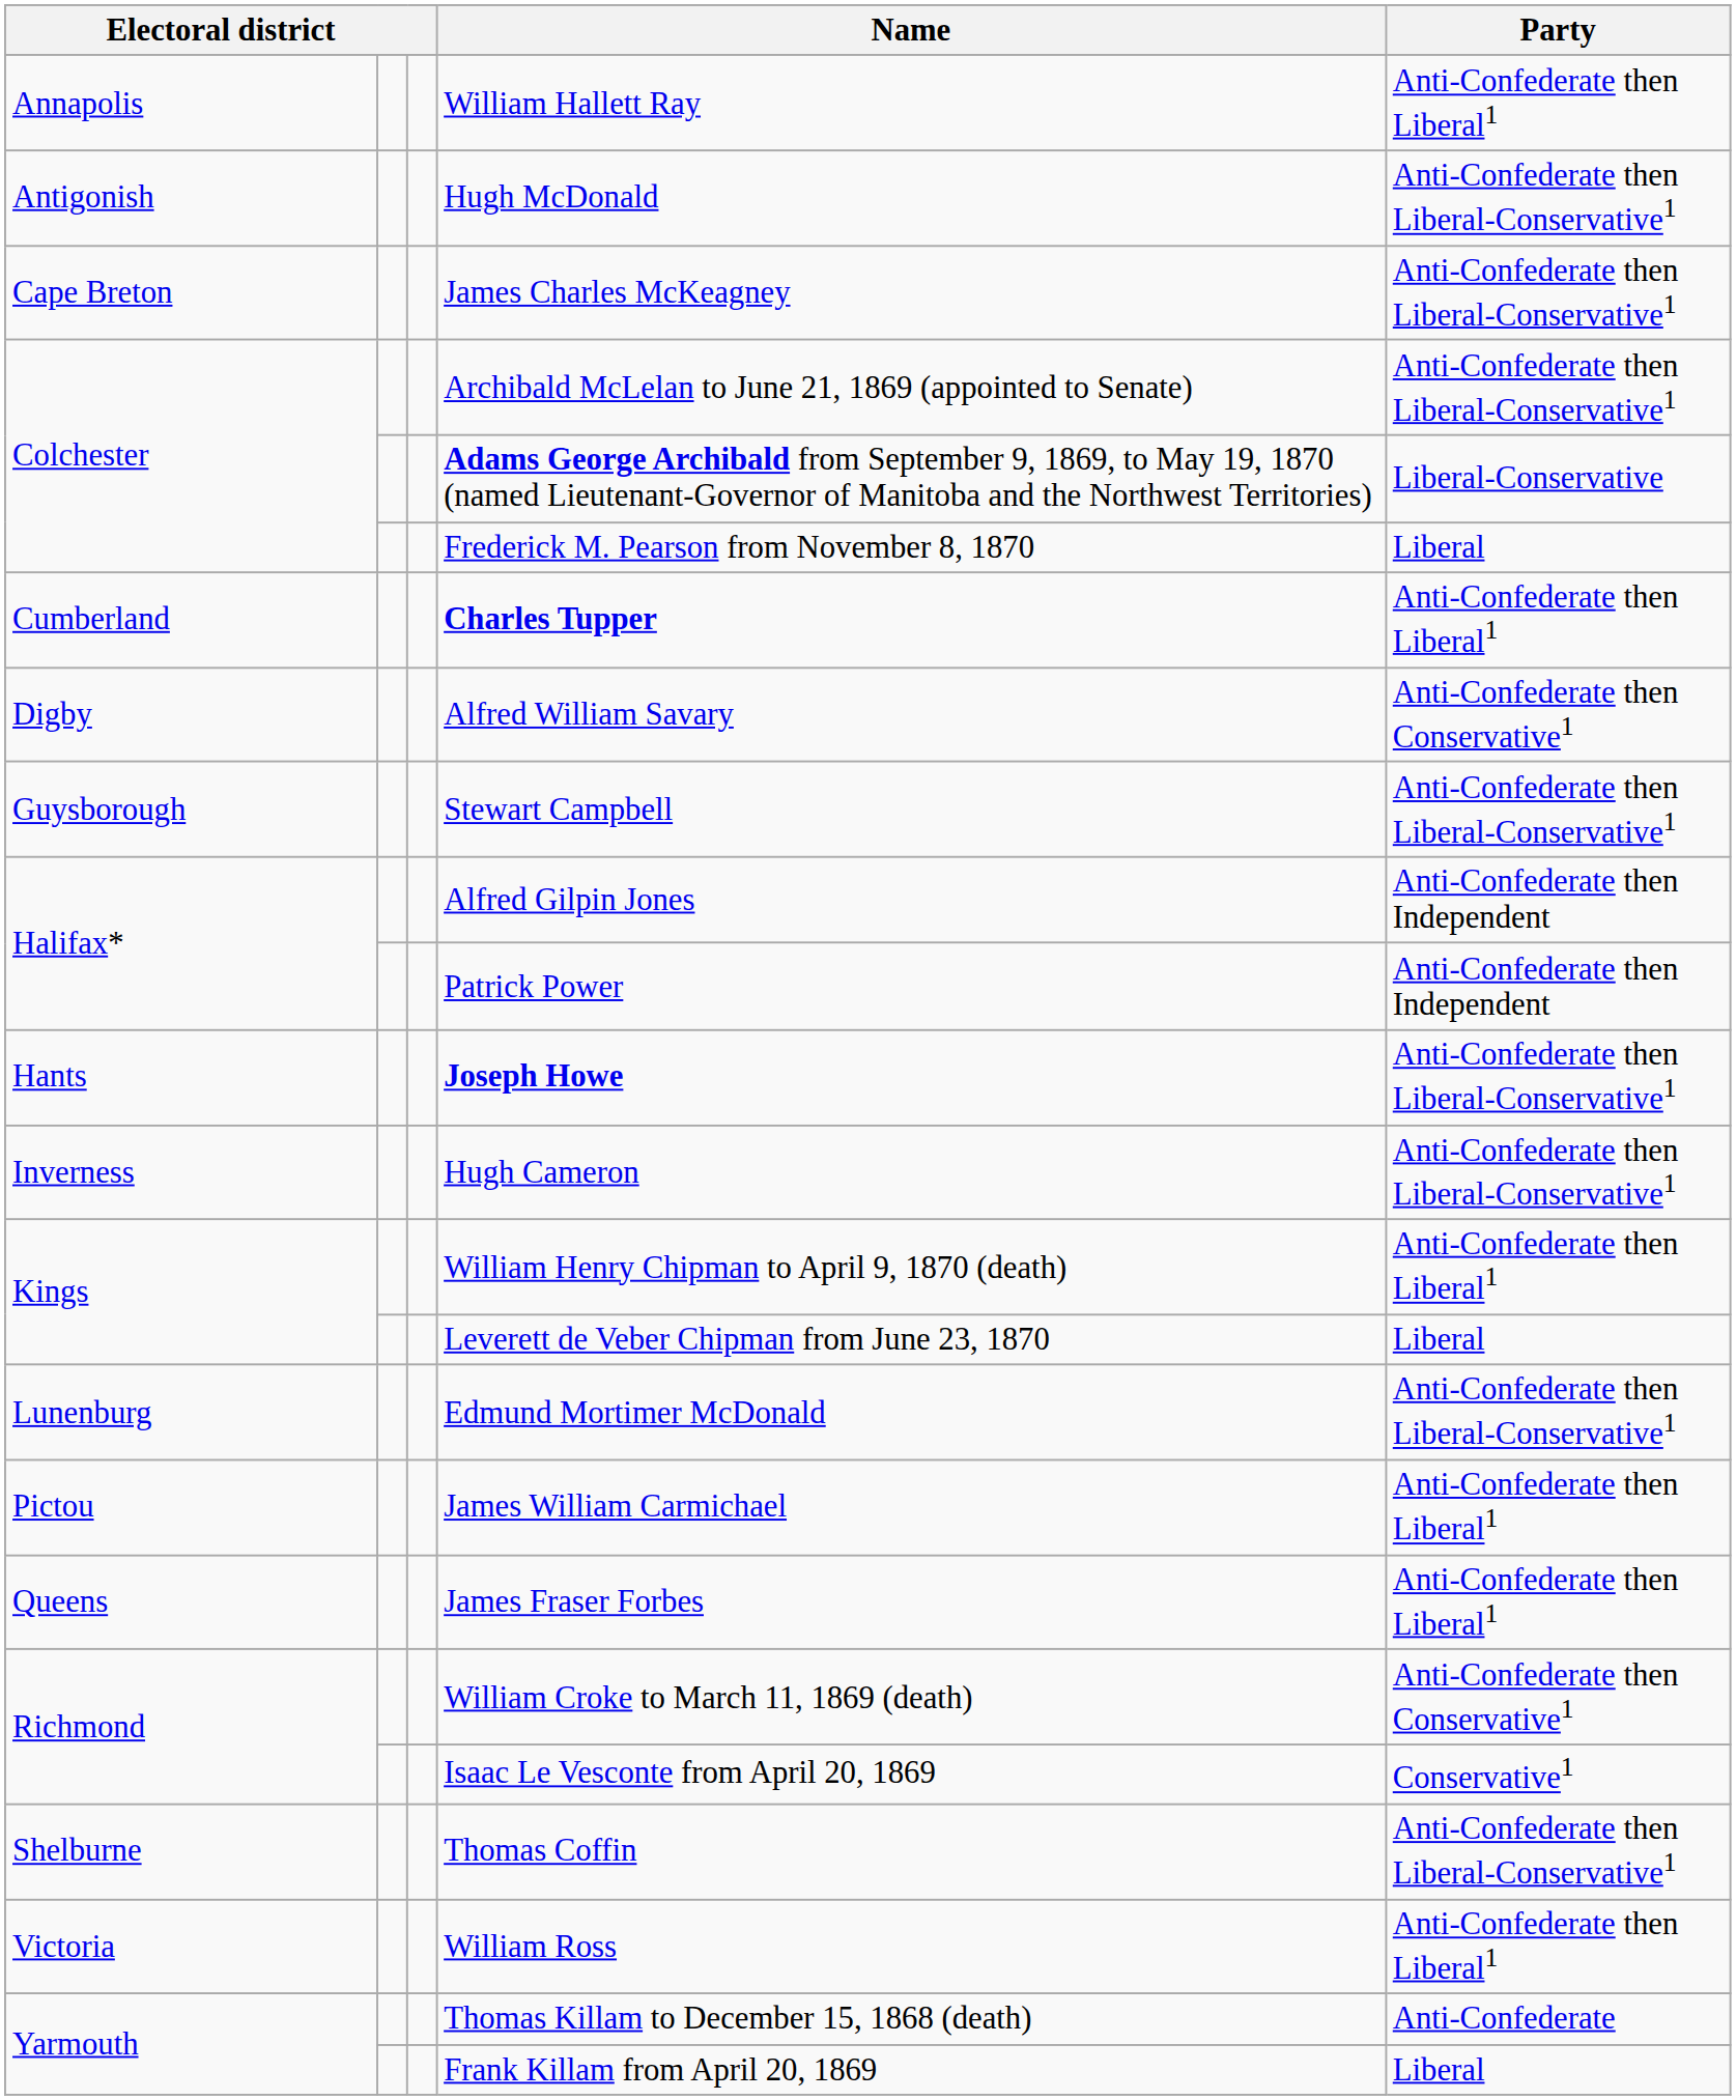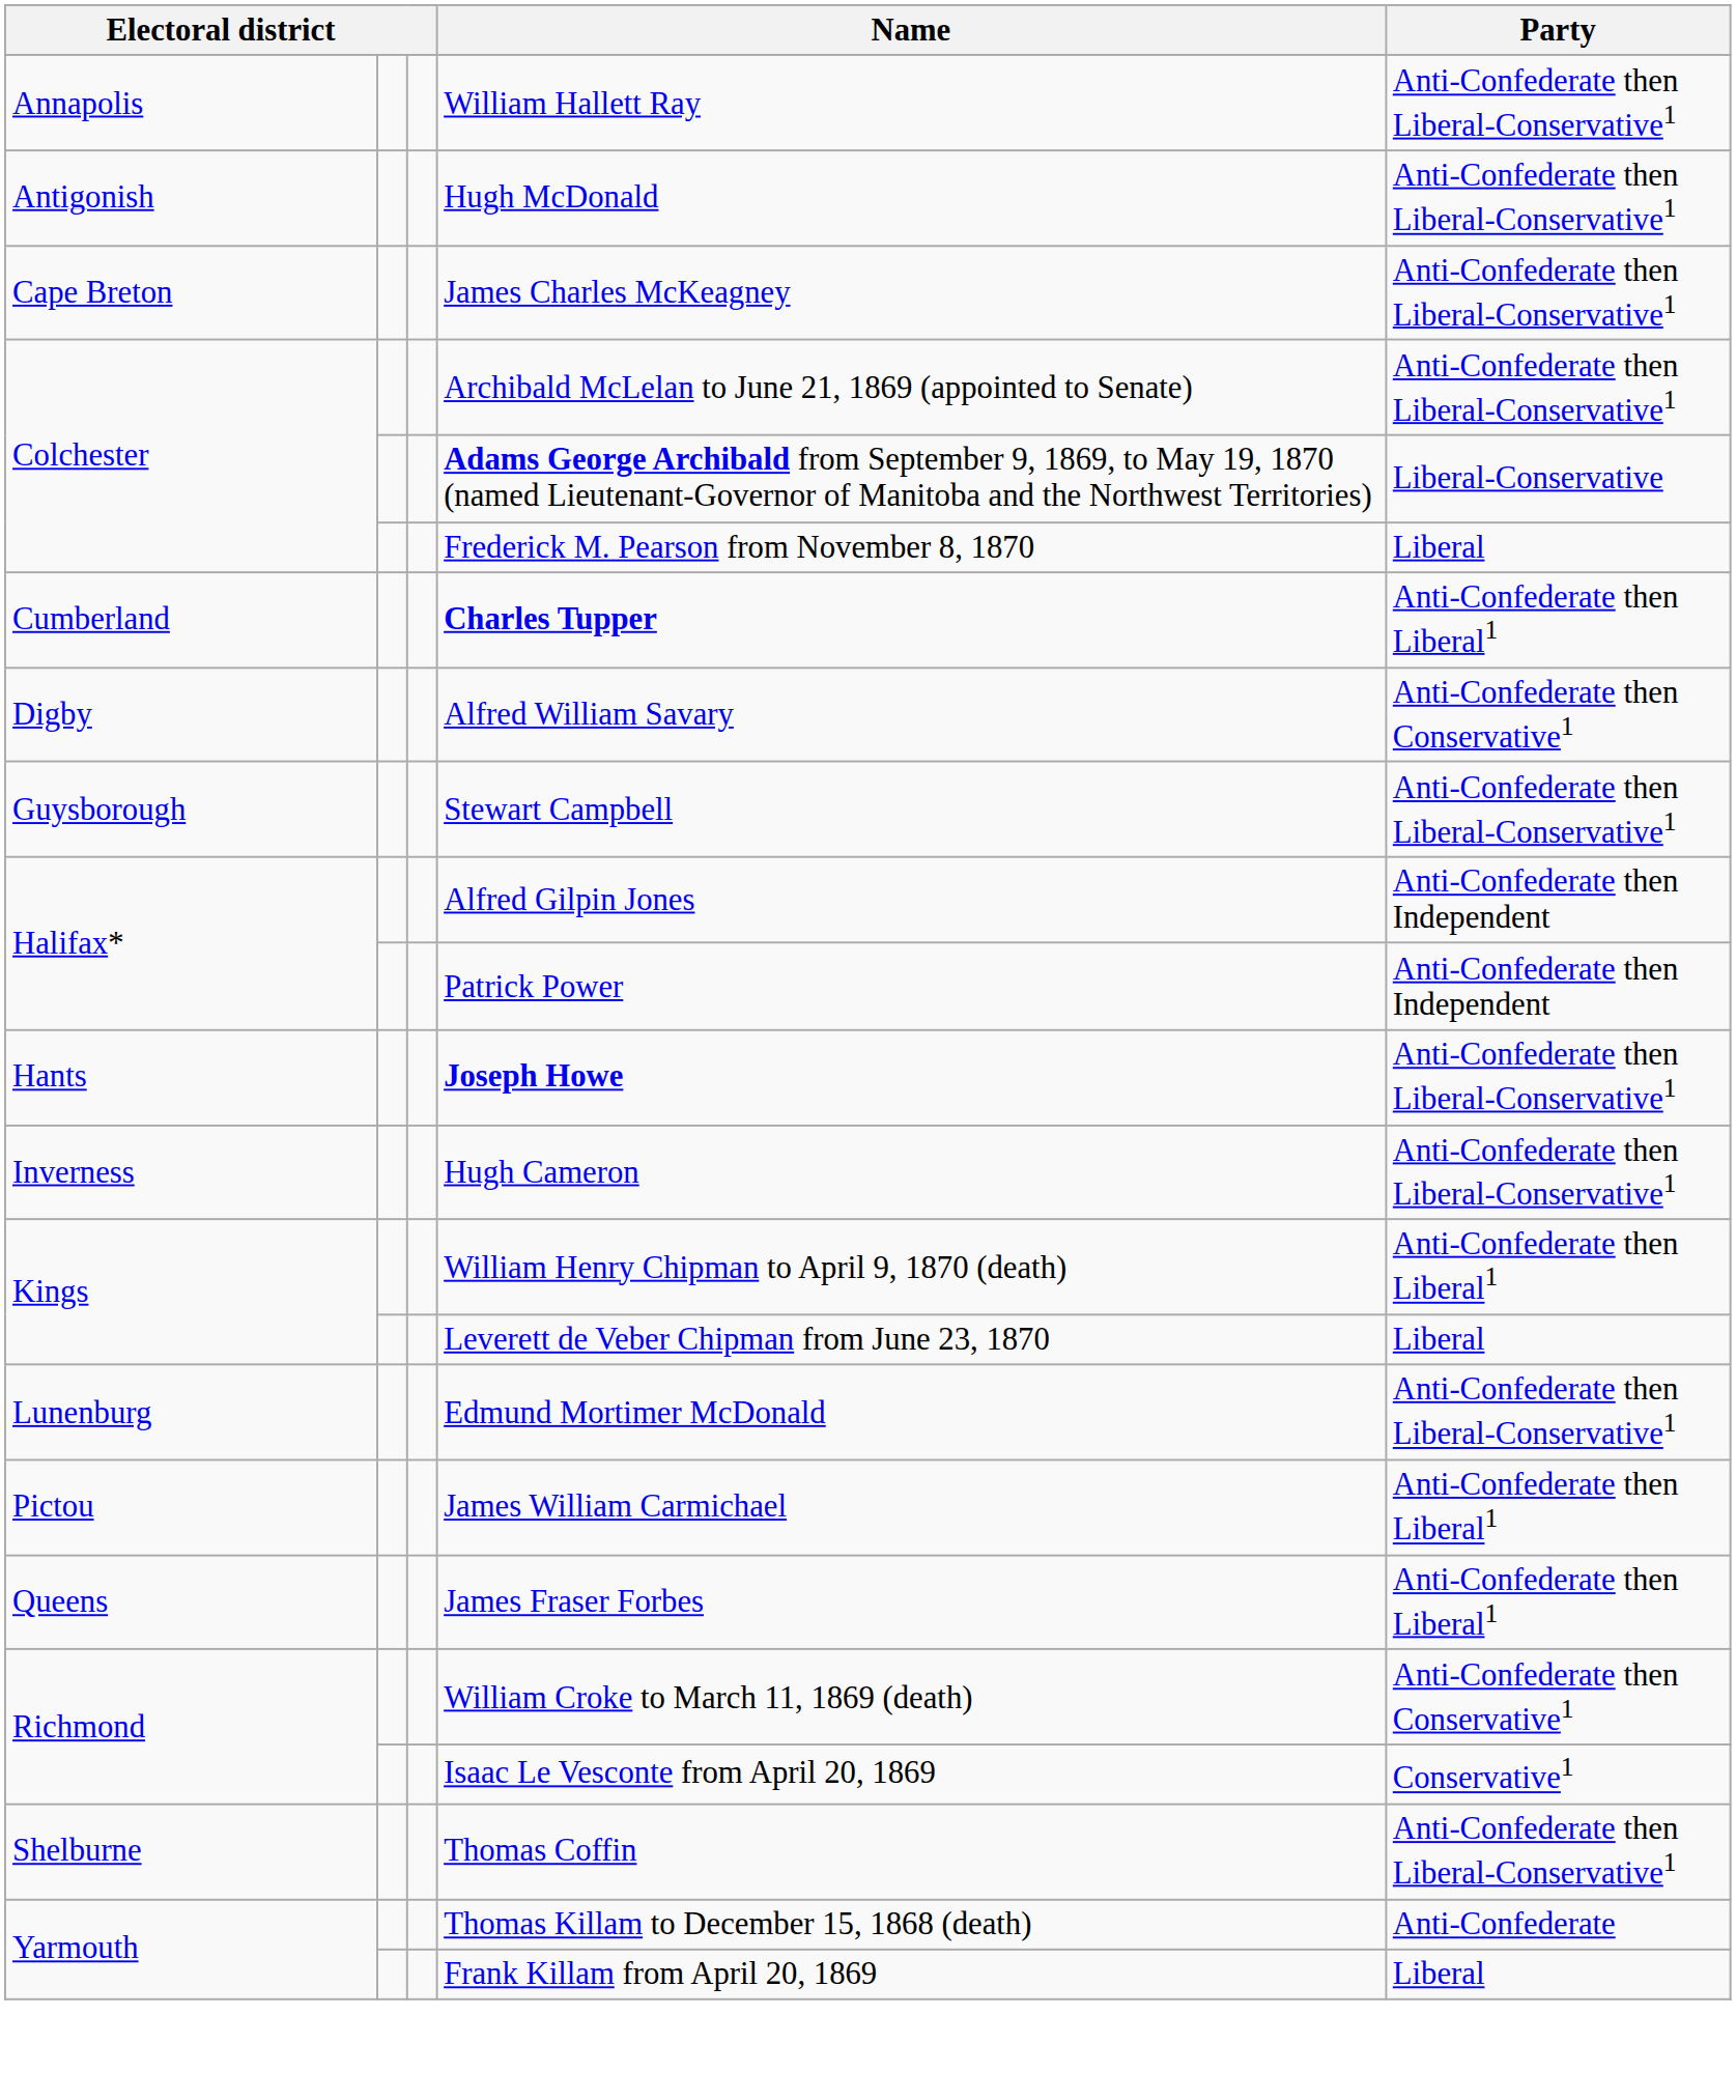 <table class="wikitable">
 <tr>
 <th colspan=3 width=25%>Electoral district</th>
 <th>Name</th>
 <th width=20%>Party</th>
 </tr>
 <tr>
 <td><a href='#'>Annapolis</a></td>
 <td></td>
 <td></td>
 <td><a href='#'>William Hallett Ray</a></td>
-<td><a href='#'>Anti-Confederate</a> then <a href='#'>Liberal</a><sup>1</sup></td>
+<td><a href='#'>Anti-Confederate</a> then <a href='#'>Liberal-Conservative</a><sup>1</sup></td>
 </tr>
 <tr>
 <td><a href='#'>Antigonish</a></td>
 <td></td>
 <td></td>
 <td><a href='#'>Hugh McDonald</a></td>
 <td><a href='#'>Anti-Confederate</a> then <a href='#'>Liberal-Conservative</a><sup>1</sup></td>
 </tr>
 <tr>
 <td><a href='#'>Cape Breton</a></td>
 <td></td>
 <td></td>
 <td><a href='#'>James Charles McKeagney</a></td>
 <td><a href='#'>Anti-Confederate</a> then <a href='#'>Liberal-Conservative</a><sup>1</sup></td>
 </tr>
 <tr>
 <td rowspan=3><a href='#'>Colchester</a></td>
 <td></td>
 <td></td>
 <td><a href='#'>Archibald McLelan</a> to June 21, 1869 (appointed to Senate)</td>
 <td><a href='#'>Anti-Confederate</a> then <a href='#'>Liberal-Conservative</a><sup>1</sup></td>
 </tr>
 <tr>
 <td></td>
 <td></td>
 <td><strong><a href='#'>Adams George Archibald</a></strong> from September 9, 1869, to May 19, 1870<br>(named Lieutenant-Governor of Manitoba and the Northwest Territories)</td>
 <td><a href='#'>Liberal-Conservative</a></td>
 </tr>
 <tr>
 <td></td>
 <td></td>
 <td><a href='#'>Frederick M. Pearson</a> from November 8, 1870</td>
 <td><a href='#'>Liberal</a></td>
 </tr>
 <tr>
 <td><a href='#'>Cumberland</a></td>
 <td></td>
 <td></td>
 <td><strong><a href='#'>Charles Tupper</a></strong></td>
 <td><a href='#'>Anti-Confederate</a> then <a href='#'>Liberal</a><sup>1</sup></td>
 </tr>
 <tr>
 <td><a href='#'>Digby</a></td>
 <td></td>
 <td></td>
 <td><a href='#'>Alfred William Savary</a></td>
 <td><a href='#'>Anti-Confederate</a> then <a href='#'>Conservative</a><sup>1</sup></td>
 </tr>
 <tr>
 <td><a href='#'>Guysborough</a></td>
 <td></td>
 <td></td>
 <td><a href='#'>Stewart Campbell</a></td>
 <td><a href='#'>Anti-Confederate</a> then <a href='#'>Liberal-Conservative</a><sup>1</sup></td>
 </tr>
 <tr>
 <td rowspan=2><a href='#'>Halifax</a>*</td>
 <td></td>
 <td></td>
 <td><a href='#'>Alfred Gilpin Jones</a></td>
 <td><a href='#'>Anti-Confederate</a> then Independent</td>
 </tr>
 <tr>
 <td></td>
 <td></td>
 <td><a href='#'>Patrick Power</a></td>
 <td><a href='#'>Anti-Confederate</a> then Independent</td>
 </tr>
 <tr>
 <td><a href='#'>Hants</a></td>
 <td></td>
 <td></td>
 <td><strong><a href='#'>Joseph Howe</a></strong></td>
 <td><a href='#'>Anti-Confederate</a> then <a href='#'>Liberal-Conservative</a><sup>1</sup></td>
 </tr>
 <tr>
 <td><a href='#'>Inverness</a></td>
 <td></td>
 <td></td>
 <td><a href='#'>Hugh Cameron</a></td>
 <td><a href='#'>Anti-Confederate</a> then <a href='#'>Liberal-Conservative</a><sup>1</sup></td>
 </tr>
 <tr>
 <td rowspan=2><a href='#'>Kings</a></td>
 <td></td>
 <td></td>
 <td><a href='#'>William Henry Chipman</a> to April 9, 1870 (death)</td>
 <td><a href='#'>Anti-Confederate</a> then <a href='#'>Liberal</a><sup>1</sup></td>
 </tr>
 <tr>
 <td></td>
 <td></td>
 <td><a href='#'>Leverett de Veber Chipman</a> from June 23, 1870</td>
 <td><a href='#'>Liberal</a></td>
 </tr>
 <tr>
 <td><a href='#'>Lunenburg</a></td>
 <td></td>
 <td></td>
 <td><a href='#'>Edmund Mortimer McDonald</a></td>
 <td><a href='#'>Anti-Confederate</a> then <a href='#'>Liberal-Conservative</a><sup>1</sup></td>
 </tr>
 <tr>
 <td><a href='#'>Pictou</a></td>
 <td></td>
 <td></td>
 <td><a href='#'>James William Carmichael</a></td>
 <td><a href='#'>Anti-Confederate</a> then <a href='#'>Liberal</a><sup>1</sup></td>
 </tr>
 <tr>
 <td><a href='#'>Queens</a></td>
 <td></td>
 <td></td>
 <td><a href='#'>James Fraser Forbes</a></td>
 <td><a href='#'>Anti-Confederate</a> then <a href='#'>Liberal</a><sup>1</sup></td>
 </tr>
 <tr>
 <td rowspan=2><a href='#'>Richmond</a></td>
 <td></td>
 <td></td>
 <td><a href='#'>William Croke</a> to March 11, 1869 (death)</td>
 <td><a href='#'>Anti-Confederate</a> then <a href='#'>Conservative</a><sup>1</sup></td>
 </tr>
 <tr>
 <td></td>
 <td></td>
 <td><a href='#'>Isaac Le Vesconte</a> from April 20, 1869</td>
 <td><a href='#'>Conservative</a><sup>1</sup></td>
 </tr>
 <tr>
 <td><a href='#'>Shelburne</a></td>
 <td></td>
 <td></td>
 <td><a href='#'>Thomas Coffin</a></td>
 <td><a href='#'>Anti-Confederate</a> then <a href='#'>Liberal-Conservative</a><sup>1</sup></td>
 </tr>
 <tr>
-<td><a href='#'>Victoria</a></td>
-<td></td>
-<td></td>
-<td><a href='#'>William Ross</a></td>
-<td><a href='#'>Anti-Confederate</a> then <a href='#'>Liberal</a><sup>1</sup></td>
-</tr>
-<tr>
 <td rowspan=2><a href='#'>Yarmouth</a></td>
 <td></td>
 <td></td>
 <td><a href='#'>Thomas Killam</a> to December 15, 1868 (death)</td>
 <td><a href='#'>Anti-Confederate</a></td>
 </tr>
 <tr>
 <td></td>
 <td></td>
 <td><a href='#'>Frank Killam</a> from April 20, 1869</td>
 <td><a href='#'>Liberal</a></td>
 </tr>
 </table>
